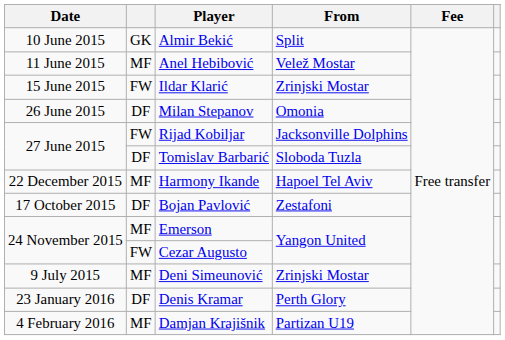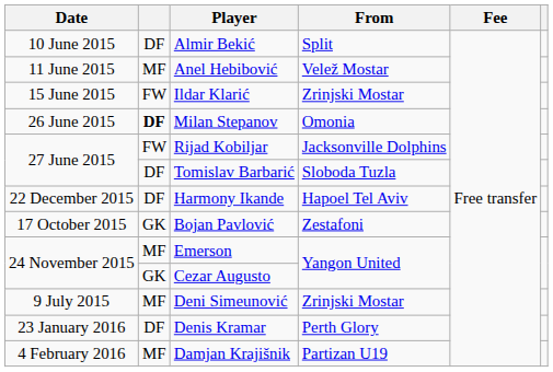 <table class="wikitable" style="text-align:center;">
 <tr>
 <th>Date</th>
 <th></th>
 <th>Player</th>
 <th>From</th>
 <th>Fee</th>
 <th></th>
 </tr>
 <tr>
 <td>10 June 2015</td>
-<td>GK</td>
+<td>DF</td>
 <td style="text-align:left"> <a href='#'>Almir Bekić</a></td>
 <td style="text-align:left"> <a href='#'>Split</a></td>
 <td rowspan=13>Free transfer</td>
 <td></td>
 </tr>
 <tr>
 <td>11 June 2015</td>
 <td>MF</td>
 <td style="text-align:left"> <a href='#'>Anel Hebibović</a></td>
 <td style="text-align:left"> <a href='#'>Velež Mostar</a></td>
 <td></td>
 </tr>
 <tr>
 <td>15 June 2015</td>
 <td>FW</td>
 <td style="text-align:left"> <a href='#'>Ildar Klarić</a></td>
 <td style="text-align:left"> <a href='#'>Zrinjski Mostar</a></td>
 <td></td>
 </tr>
 <tr>
 <td>26 June 2015</td>
-<td>DF</td>
+<td><strong>DF</strong></td>
 <td style="text-align:left"> <a href='#'>Milan Stepanov</a></td>
 <td style="text-align:left"> <a href='#'>Omonia</a></td>
 <td></td>
 </tr>
 <tr>
 <td rowspan=2>27 June 2015</td>
 <td>FW</td>
 <td style="text-align:left"> <a href='#'>Rijad Kobiljar</a></td>
 <td style="text-align:left"> <a href='#'>Jacksonville Dolphins</a></td>
 <td></td>
 </tr>
 <tr>
 <td>DF</td>
 <td style="text-align:left"> <a href='#'>Tomislav Barbarić</a></td>
 <td style="text-align:left"> <a href='#'>Sloboda Tuzla</a></td>
 <td></td>
 </tr>
 <tr>
 <td>22 December 2015</td>
-<td>MF</td>
+<td>DF</td>
 <td style="text-align:left"> <a href='#'>Harmony Ikande</a></td>
 <td style="text-align:left"> <a href='#'>Hapoel Tel Aviv</a></td>
 <td></td>
 </tr>
 <tr>
 <td>17 October 2015</td>
-<td>DF</td>
+<td>GK</td>
 <td style="text-align:left"> <a href='#'>Bojan Pavlović</a></td>
 <td style="text-align:left"> <a href='#'>Zestafoni</a></td>
 <td></td>
 </tr>
 <tr>
 <td rowspan=2>24 November 2015</td>
 <td>MF</td>
 <td style="text-align:left"> <a href='#'>Emerson</a></td>
 <td style="text-align:left" rowspan=2> <a href='#'>Yangon United</a></td>
 <td rowspan=2></td>
 </tr>
 <tr>
-<td>FW</td>
+<td>GK</td>
 <td style="text-align:left"> <a href='#'>Cezar Augusto</a></td>
 </tr>
 <tr>
 <td>9 July 2015</td>
 <td>MF</td>
 <td style="text-align:left"> <a href='#'>Deni Simeunović</a></td>
 <td style="text-align:left"> <a href='#'>Zrinjski Mostar</a></td>
 <td></td>
 </tr>
 <tr>
 <td>23 January 2016</td>
 <td>DF</td>
 <td style="text-align:left"> <a href='#'>Denis Kramar</a></td>
 <td style="text-align:left"> <a href='#'>Perth Glory</a></td>
 <td></td>
 </tr>
 <tr>
 <td>4 February 2016</td>
 <td>MF</td>
 <td style="text-align:left"> <a href='#'>Damjan Krajišnik</a></td>
 <td style="text-align:left"> <a href='#'>Partizan U19</a></td>
 <td></td>
 </tr>
 </table>
